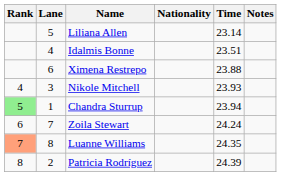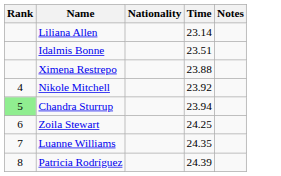 <table class="wikitable sortable" style="text-align:center;font-size:95%">
 <tr>
 <th>Rank</th>
-<th>Lane</th>
 <th>Name</th>
 <th>Nationality</th>
 <th>Time</th>
 <th>Notes</th>
 </tr>
 <tr>
 <td></td>
-<td>5</td>
 <td align=left><a href='#'>Liliana Allen</a></td>
 <td align=left></td>
 <td>23.14</td>
 <td></td>
 </tr>
 <tr>
 <td></td>
-<td>4</td>
 <td align=left><a href='#'>Idalmis Bonne</a></td>
 <td align=left></td>
 <td>23.51</td>
 <td></td>
 </tr>
 <tr>
 <td></td>
-<td>6</td>
 <td align=left><a href='#'>Ximena Restrepo</a></td>
 <td align=left></td>
 <td>23.88</td>
 <td></td>
 </tr>
 <tr>
 <td>4</td>
-<td>3</td>
 <td align=left><a href='#'>Nikole Mitchell</a></td>
 <td align=left></td>
-<td>23.93</td>
+<td>23.92</td>
 <td></td>
 </tr>
 <tr>
 <td style="background: lightgreen;">5</td>
-<td>1</td>
 <td align=left><a href='#'>Chandra Sturrup</a></td>
 <td align=left></td>
 <td>23.94</td>
 <td></td>
 </tr>
 <tr>
 <td>6</td>
-<td>7</td>
 <td align=left><a href='#'>Zoila Stewart</a></td>
 <td align=left></td>
-<td>24.24</td>
+<td>24.25</td>
 <td></td>
 </tr>
 <tr>
-<td style="background: lightsalmon;">7</td>
-<td>8</td>
+<td>7</td>
 <td align=left><a href='#'>Luanne Williams</a></td>
 <td align=left></td>
 <td>24.35</td>
 <td></td>
 </tr>
 <tr>
 <td>8</td>
-<td>2</td>
 <td align=left><a href='#'>Patricia Rodríguez</a></td>
 <td align=left></td>
 <td>24.39</td>
 <td></td>
 </tr>
 </table>
